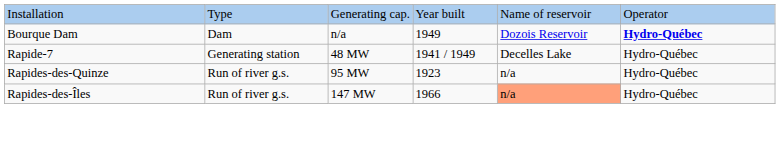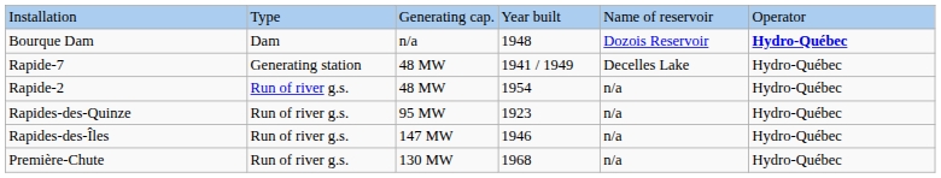 <table class="wikitable">
 <tr style="background:#abcdef;">
 <td style="width:26%;">Installation</td>
 <td style="width:16%;">Type</td>
 <td style="width:11%;">Generating cap.</td>
 <td style="width:11%;">Year built</td>
 <td style="width:16%;">Name of reservoir</td>
 <td style="width:20%;">Operator</td>
 </tr>
 <tr>
 <td>Bourque Dam</td>
 <td>Dam</td>
 <td>n/a</td>
-<td>1949</td>
+<td>1948</td>
 <td><a href='#'>Dozois Reservoir</a></td>
 <td><strong><a href='#'>Hydro-Québec</a></strong></td>
 </tr>
 <tr>
 <td>Rapide-7</td>
 <td>Generating station</td>
 <td>48 MW</td>
 <td>1941 / 1949</td>
 <td>Decelles Lake</td>
+<td>Hydro-Québec</td>
+</tr>
+<tr>
+<td>Rapide-2</td>
+<td><a href='#'>Run of river</a> g.s.</td>
+<td>48 MW</td>
+<td>1954</td>
+<td>n/a</td>
 <td>Hydro-Québec</td>
 </tr>
 <tr>
 <td>Rapides-des-Quinze</td>
 <td>Run of river g.s.</td>
 <td>95 MW</td>
 <td>1923</td>
 <td>n/a</td>
 <td>Hydro-Québec</td>
 </tr>
 <tr>
 <td>Rapides-des-Îles</td>
 <td>Run of river g.s.</td>
 <td>147 MW</td>
-<td>1966</td>
-<td style="background: lightsalmon;">n/a</td>
+<td>1946</td>
+<td>n/a</td>
+<td>Hydro-Québec</td>
+</tr>
+<tr>
+<td>Première-Chute</td>
+<td>Run of river g.s.</td>
+<td>130 MW</td>
+<td>1968</td>
+<td>n/a</td>
 <td>Hydro-Québec</td>
 </tr>
 </table>
